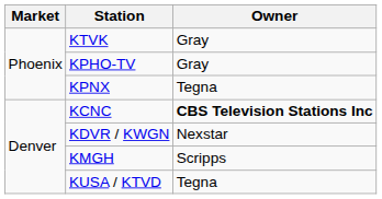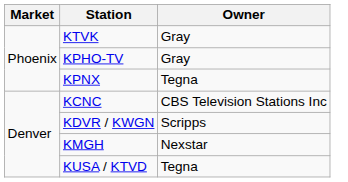 <table class="wikitable">
 <tr>
 <th>Market</th>
 <th>Station</th>
 <th>Owner</th>
 </tr>
 <tr>
 <td rowspan="3">Phoenix</td>
 <td><a href='#'>KTVK</a></td>
 <td>Gray</td>
 </tr>
 <tr>
 <td><a href='#'>KPHO-TV</a></td>
 <td>Gray</td>
 </tr>
 <tr>
 <td><a href='#'>KPNX</a></td>
 <td>Tegna</td>
 </tr>
 <tr>
 <td rowspan="4">Denver</td>
 <td><a href='#'>KCNC</a></td>
-<td><strong>CBS Television Stations Inc</strong></td>
+<td>CBS Television Stations Inc</td>
 </tr>
 <tr>
 <td><a href='#'>KDVR</a> / <a href='#'>KWGN</a></td>
-<td>Nexstar</td>
+<td>Scripps</td>
 </tr>
 <tr>
 <td><a href='#'>KMGH</a></td>
-<td>Scripps</td>
+<td>Nexstar</td>
 </tr>
 <tr>
 <td><a href='#'>KUSA</a> / <a href='#'>KTVD</a></td>
 <td>Tegna</td>
 </tr>
 </table>
